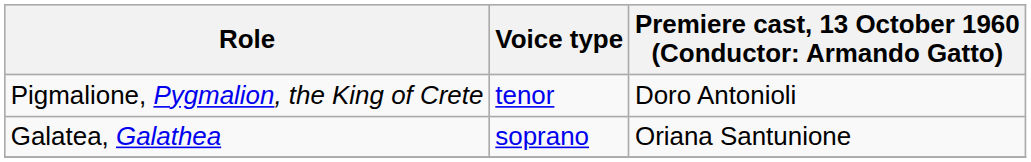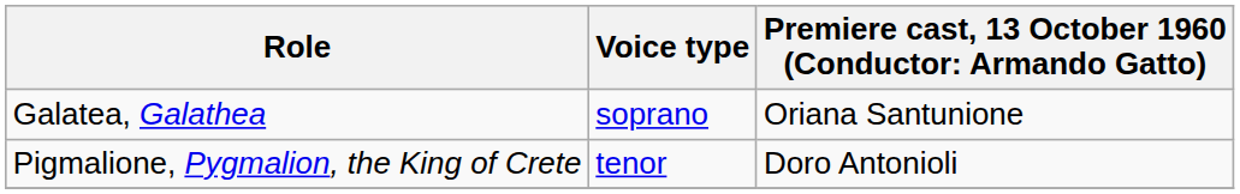 <table class="wikitable">
 <tr>
 <th>Role</th>
 <th>Voice type</th>
 <th>Premiere cast, 13 October 1960<br>(Conductor: Armando Gatto)</th>
 </tr>
 <tr>
+<td>Galatea, <em><a href='#'>Galathea</a></em></td>
+<td><a href='#'>soprano</a></td>
+<td>Oriana Santunione</td>
+</tr>
+<tr>
 <td>Pigmalione, <em><a href='#'>Pygmalion</a>, the King of Crete</em></td>
 <td><a href='#'>tenor</a></td>
 <td>Doro Antonioli</td>
 </tr>
 <tr>
-<td>Galatea, <em><a href='#'>Galathea</a></em></td>
-<td><a href='#'>soprano</a></td>
-<td>Oriana Santunione</td>
-</tr>
-<tr>
 </tr>
 </table>
